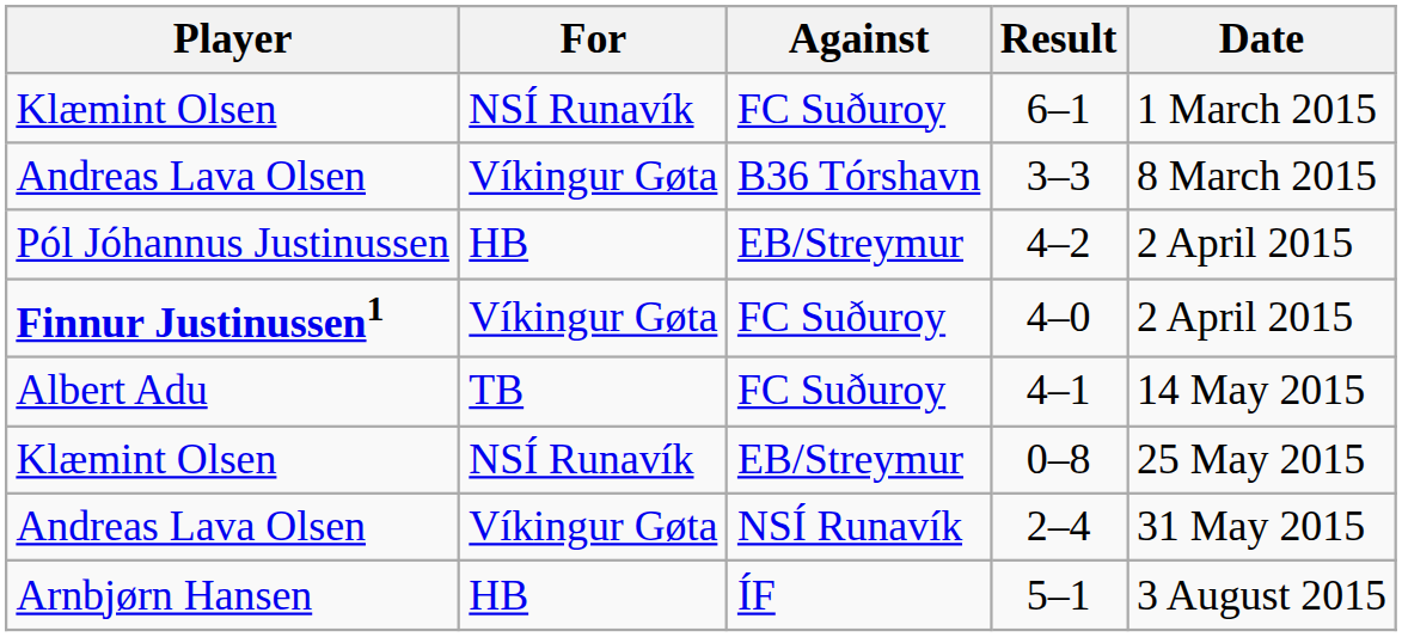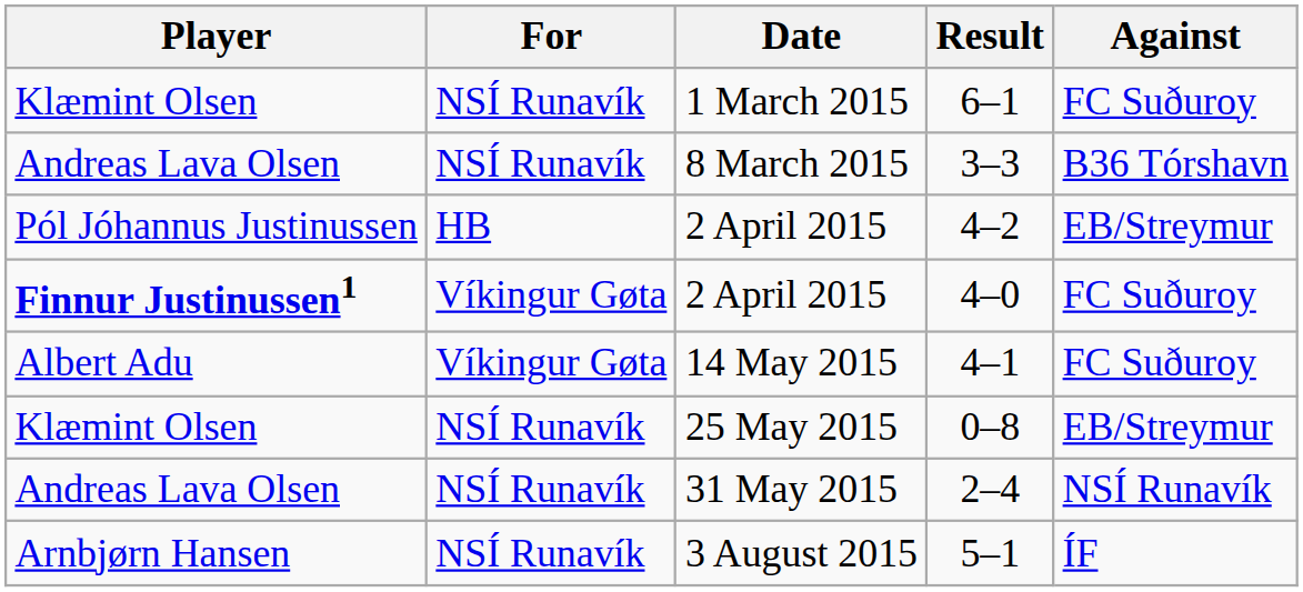 <table class="wikitable sortable">
 <tr>
 <th>Player</th>
 <th>For</th>
+<th>Date</th>
+<th style="text-align:center">Result</th>
 <th>Against</th>
-<th style="text-align:center">Result</th>
-<th>Date</th>
 </tr>
 <tr>
 <td> <a href='#'>Klæmint Olsen</a></td>
 <td><a href='#'>NSÍ Runavík</a></td>
+<td>1 March 2015</td>
+<td style="text-align:center;">6–1</td>
 <td><a href='#'>FC Suðuroy</a></td>
-<td style="text-align:center;">6–1</td>
-<td>1 March 2015</td>
 </tr>
 <tr>
 <td> <a href='#'>Andreas Lava Olsen</a></td>
-<td><a href='#'>Víkingur Gøta</a></td>
+<td><a href='#'>NSÍ Runavík</a></td>
+<td>8 March 2015</td>
+<td style="text-align:center;">3–3</td>
 <td><a href='#'>B36 Tórshavn</a></td>
-<td style="text-align:center;">3–3</td>
-<td>8 March 2015</td>
 </tr>
 <tr>
 <td> <a href='#'>Pól Jóhannus Justinussen</a></td>
 <td><a href='#'>HB</a></td>
+<td>2 April 2015</td>
+<td style="text-align:center;">4–2</td>
 <td><a href='#'>EB/Streymur</a></td>
-<td style="text-align:center;">4–2</td>
-<td>2 April 2015</td>
 </tr>
 <tr>
 <td><strong> <a href='#'>Finnur Justinussen</a><sup>1</sup></strong></td>
 <td><a href='#'>Víkingur Gøta</a></td>
+<td>2 April 2015</td>
+<td style="text-align:center;">4–0</td>
 <td><a href='#'>FC Suðuroy</a></td>
-<td style="text-align:center;">4–0</td>
-<td>2 April 2015</td>
 </tr>
 <tr>
 <td> <a href='#'>Albert Adu</a></td>
-<td><a href='#'>TB</a></td>
+<td><a href='#'>Víkingur Gøta</a></td>
+<td>14 May 2015</td>
+<td style="text-align:center;">4–1</td>
 <td><a href='#'>FC Suðuroy</a></td>
-<td style="text-align:center;">4–1</td>
-<td>14 May 2015</td>
 </tr>
 <tr>
 <td> <a href='#'>Klæmint Olsen</a></td>
 <td><a href='#'>NSÍ Runavík</a></td>
+<td>25 May 2015</td>
+<td style="text-align:center;">0–8</td>
 <td><a href='#'>EB/Streymur</a></td>
-<td style="text-align:center;">0–8</td>
-<td>25 May 2015</td>
 </tr>
 <tr>
 <td> <a href='#'>Andreas Lava Olsen</a></td>
-<td><a href='#'>Víkingur Gøta</a></td>
 <td><a href='#'>NSÍ Runavík</a></td>
+<td>31 May 2015</td>
 <td style="text-align:center;">2–4</td>
-<td>31 May 2015</td>
+<td><a href='#'>NSÍ Runavík</a></td>
 </tr>
 <tr>
 <td> <a href='#'>Arnbjørn Hansen</a></td>
-<td><a href='#'>HB</a></td>
+<td><a href='#'>NSÍ Runavík</a></td>
+<td>3 August 2015</td>
+<td style="text-align:center;">5–1</td>
 <td><a href='#'>ÍF</a></td>
-<td style="text-align:center;">5–1</td>
-<td>3 August 2015</td>
 </tr>
 </table>
